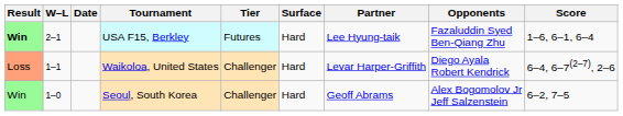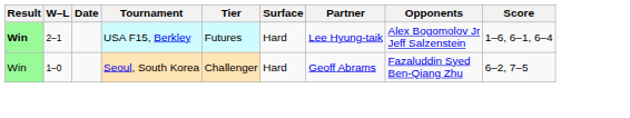 <table class="sortable wikitable">
 <tr>
 <th>Result</th>
 <th class="unsortable">W–L</th>
 <th>Date</th>
 <th>Tournament</th>
 <th>Tier</th>
 <th>Surface</th>
 <th>Partner</th>
 <th>Opponents</th>
 <th class="unsortable">Score</th>
 </tr>
 <tr>
 <td style="background:#98fb98;"><strong>Win</strong></td>
 <td><small>2–1</small></td>
 <td></td>
 <td style="background:#cffcff;">USA F15, <a href='#'>Berkley</a></td>
 <td style="background:#cffcff;">Futures</td>
 <td>Hard</td>
 <td> <a href='#'>Lee Hyung-taik</a></td>
-<td> <a href='#'>Fazaluddin Syed</a> <br>  <a href='#'>Ben-Qiang Zhu</a></td>
+<td> <a href='#'>Alex Bogomolov Jr</a> <br>  <a href='#'>Jeff Salzenstein</a></td>
 <td>1–6, 6–1, 6–4</td>
-</tr>
-<tr>
-<td style="background:#ffa07a;">Loss</td>
-<td><small>1–1</small></td>
-<td></td>
-<td style="background:moccasin;"><a href='#'>Waikoloa</a>, United States</td>
-<td style="background:moccasin;">Challenger</td>
-<td>Hard</td>
-<td> <a href='#'>Levar Harper-Griffith</a></td>
-<td> <a href='#'>Diego Ayala</a> <br>  <a href='#'>Robert Kendrick</a></td>
-<td>6–4, 6–7<sup>(2–7)</sup>, 2–6</td>
 </tr>
 <tr>
 <td style="background:#98fb98;">Win</td>
 <td><small>1–0</small></td>
 <td></td>
 <td style="background:moccasin;"><a href='#'>Seoul</a>, South Korea</td>
 <td style="background:moccasin;">Challenger</td>
 <td>Hard</td>
 <td> <a href='#'>Geoff Abrams</a></td>
-<td> <a href='#'>Alex Bogomolov Jr</a> <br>  <a href='#'>Jeff Salzenstein</a></td>
+<td> <a href='#'>Fazaluddin Syed</a> <br>  <a href='#'>Ben-Qiang Zhu</a></td>
 <td>6–2, 7–5</td>
 </tr>
 </table>
